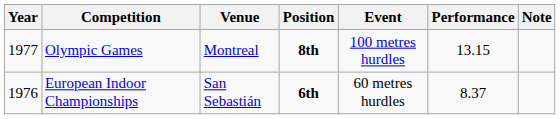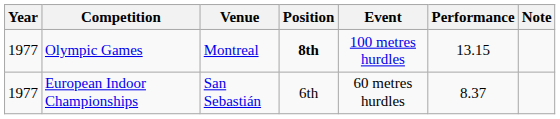 <table class="wikitable" width=60% style="font-size:90%; text-align:center;">
 <tr>
 <th>Year</th>
 <th>Competition</th>
 <th>Venue</th>
 <th>Position</th>
 <th>Event</th>
 <th>Performance</th>
 <th>Note</th>
 </tr>
 <tr>
 <td rowspan=1>1977</td>
 <td rowspan=1 align=left><a href='#'>Olympic Games</a></td>
 <td rowspan=1 align=left> <a href='#'>Montreal</a></td>
 <td><strong>8th</strong></td>
 <td><a href='#'>100 metres hurdles</a></td>
 <td>13.15</td>
 <td></td>
 </tr>
 <tr>
-<td rowspan=1>1976</td>
+<td rowspan=1>1977</td>
 <td rowspan=1 align=left><a href='#'>European Indoor Championships</a></td>
 <td rowspan=1 align=left> <a href='#'>San Sebastián</a></td>
-<td><strong>6th</strong></td>
+<td>6th</td>
 <td>60 metres hurdles</td>
 <td>8.37</td>
 <td></td>
 </tr>
 </table>
